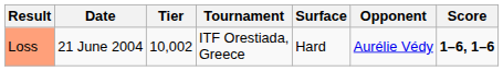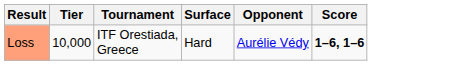 <table class="wikitable" style=font-size:97%>
 <tr>
 <th>Result</th>
-<th>Date</th>
 <th>Tier</th>
 <th>Tournament</th>
 <th>Surface</th>
 <th>Opponent</th>
 <th>Score</th>
 </tr>
 <tr>
 <td bgcolor="FFA07A">Loss</td>
-<td>21 June 2004</td>
-<td>10,002</td>
+<td>10,000</td>
 <td>ITF Orestiada, <br>Greece</td>
 <td>Hard</td>
 <td> <a href='#'>Aurélie Védy</a></td>
 <td><strong>1–6, 1–6</strong></td>
 </tr>
 </table>
